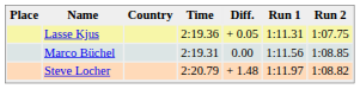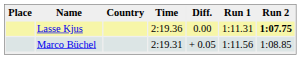 <table style="border-style:solid;border-width:1px;border-color:#808080;background-color:#EFEFEF" cellspacing="2" cellpadding="2" width="450px">
 <tr bgcolor="#EFEFEF">
 <th>Place</th>
 <th>Name</th>
 <th>Country</th>
 <th>Time</th>
 <th>Diff.</th>
 <th>Run 1</th>
 <th>Run 2</th>
 </tr>
 <tr align="center" valign="top" bgcolor="#F7F6A8">
 <th></th>
 <td align="left"><a href='#'>Lasse Kjus</a></td>
 <td align="left"></td>
 <td>2:19.36</td>
-<td>+ 0.05</td>
+<td>0.00</td>
 <td>1:11.31</td>
-<td>1:07.75</td>
+<td><strong>1:07.75</strong></td>
 </tr>
 <tr align="center" valign="top" bgcolor="#DCE5E5">
 <th></th>
 <td align="left"><a href='#'>Marco Büchel</a></td>
 <td align="left"></td>
 <td>2:19.31</td>
-<td>0.00</td>
+<td>+ 0.05</td>
 <td>1:11.56</td>
 <td>1:08.85</td>
-</tr>
-<tr align="center" valign="top" bgcolor="#FFDAB9">
-<th></th>
-<td align="left"><a href='#'>Steve Locher</a></td>
-<td align="left"></td>
-<td>2:20.79</td>
-<td>+ 1.48</td>
-<td>1:11.97</td>
-<td>1:08.82</td>
 </tr>
 <tr align="center" valign="top" bgcolor="#FFFFFF">
 </tr>
 </table>
